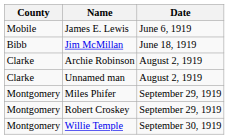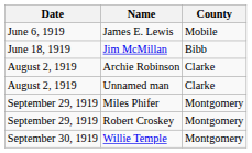 <table class="wikitable" style="margin-right:1em">
 <tr>
+<th>Date</th>
+<th>Name</th>
 <th>County</th>
-<th>Name</th>
-<th>Date</th>
 </tr>
 <tr>
+<td>June 6, 1919</td>
+<td>James E. Lewis</td>
 <td>Mobile</td>
-<td>James E. Lewis</td>
-<td>June 6, 1919</td>
 </tr>
 <tr>
+<td>June 18, 1919</td>
+<td><a href='#'>Jim McMillan</a></td>
 <td>Bibb</td>
-<td><a href='#'>Jim McMillan</a></td>
-<td>June 18, 1919</td>
 </tr>
 <tr>
+<td>August 2, 1919</td>
+<td>Archie Robinson</td>
 <td>Clarke</td>
-<td>Archie Robinson</td>
-<td>August 2, 1919</td>
 </tr>
 <tr>
+<td>August 2, 1919</td>
+<td>Unnamed man</td>
 <td>Clarke</td>
-<td>Unnamed man</td>
-<td>August 2, 1919</td>
 </tr>
 <tr>
+<td>September 29, 1919</td>
+<td>Miles Phifer</td>
 <td>Montgomery</td>
-<td>Miles Phifer</td>
-<td>September 29, 1919</td>
 </tr>
 <tr>
+<td>September 29, 1919</td>
+<td>Robert Croskey</td>
 <td>Montgomery</td>
-<td>Robert Croskey</td>
-<td>September 29, 1919</td>
 </tr>
 <tr>
+<td>September 30, 1919</td>
+<td><a href='#'>Willie Temple</a></td>
 <td>Montgomery</td>
-<td><a href='#'>Willie Temple</a></td>
-<td>September 30, 1919</td>
 </tr>
 </table>
